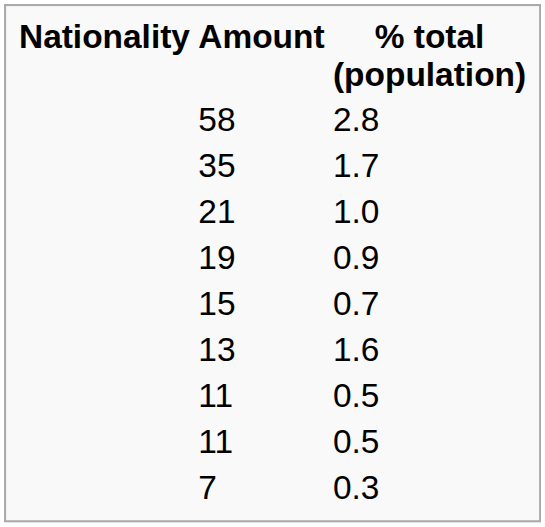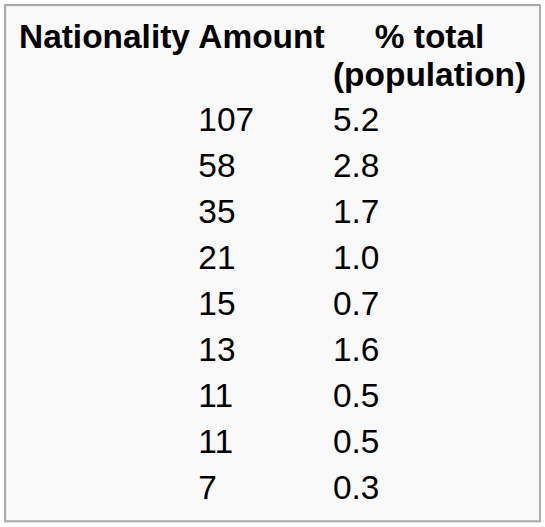 <table class="infobox" style="float:right;">
 <tr \>
 <th>Nationality</th>
 <th>Amount</th>
 <th>% total<br>(population)</th>
+</tr>
+<tr>
+<td></td>
+<td>107</td>
+<td>5.2</td>
 </tr>
 <tr>
 <td></td>
 <td>58</td>
 <td>2.8</td>
 </tr>
 <tr>
 <td></td>
 <td>35</td>
 <td>1.7</td>
 </tr>
 <tr>
 <td></td>
 <td>21</td>
 <td>1.0</td>
-</tr>
-<tr>
-<td></td>
-<td>19</td>
-<td>0.9</td>
 </tr>
 <tr>
 <td></td>
 <td>15</td>
 <td>0.7</td>
 </tr>
 <tr>
 <td></td>
 <td>13</td>
 <td>1.6</td>
 </tr>
 <tr>
 <td></td>
 <td>11</td>
 <td>0.5</td>
 </tr>
 <tr>
 <td></td>
 <td>11</td>
 <td>0.5</td>
 </tr>
 <tr>
 <td></td>
 <td>7</td>
 <td>0.3</td>
 </tr>
 </table>
